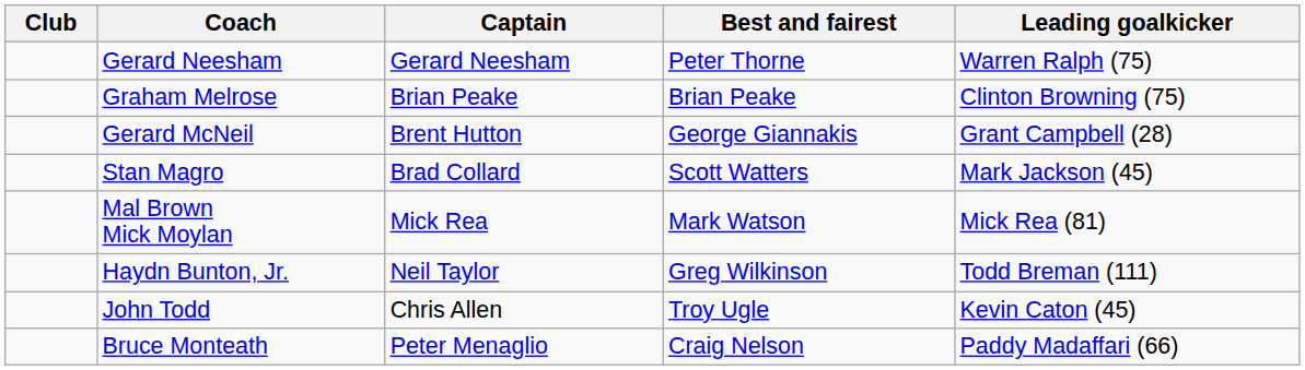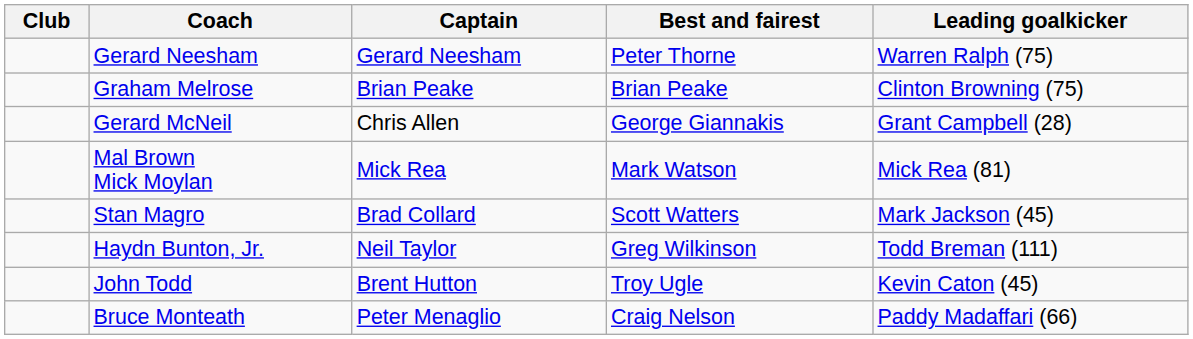 <table class="wikitable" width="100%">
 <tr>
 <th>Club</th>
 <th>Coach</th>
 <th>Captain</th>
 <th>Best and fairest</th>
 <th>Leading goalkicker</th>
 </tr>
 <tr>
 <td></td>
 <td><a href='#'>Gerard Neesham</a></td>
 <td><a href='#'>Gerard Neesham</a></td>
 <td><a href='#'>Peter Thorne</a></td>
 <td><a href='#'>Warren Ralph</a> (75)</td>
 </tr>
 <tr>
 <td></td>
 <td><a href='#'>Graham Melrose</a></td>
 <td><a href='#'>Brian Peake</a></td>
 <td><a href='#'>Brian Peake</a></td>
 <td><a href='#'>Clinton Browning</a> (75)</td>
 </tr>
 <tr>
 <td></td>
 <td><a href='#'>Gerard McNeil</a></td>
-<td><a href='#'>Brent Hutton</a></td>
+<td>Chris Allen</td>
 <td><a href='#'>George Giannakis</a></td>
 <td><a href='#'>Grant Campbell</a> (28)</td>
+</tr>
+<tr>
+<td></td>
+<td><a href='#'>Mal Brown</a><br><a href='#'>Mick Moylan</a></td>
+<td><a href='#'>Mick Rea</a></td>
+<td><a href='#'>Mark Watson</a></td>
+<td><a href='#'>Mick Rea</a> (81)</td>
 </tr>
 <tr>
 <td></td>
 <td><a href='#'>Stan Magro</a></td>
 <td><a href='#'>Brad Collard</a></td>
 <td><a href='#'>Scott Watters</a></td>
 <td><a href='#'>Mark Jackson</a> (45)</td>
-</tr>
-<tr>
-<td></td>
-<td><a href='#'>Mal Brown</a><br><a href='#'>Mick Moylan</a></td>
-<td><a href='#'>Mick Rea</a></td>
-<td><a href='#'>Mark Watson</a></td>
-<td><a href='#'>Mick Rea</a> (81)</td>
 </tr>
 <tr>
 <td></td>
 <td><a href='#'>Haydn Bunton, Jr.</a></td>
 <td><a href='#'>Neil Taylor</a></td>
 <td><a href='#'>Greg Wilkinson</a></td>
 <td><a href='#'>Todd Breman</a> (111)</td>
 </tr>
 <tr>
 <td></td>
 <td><a href='#'>John Todd</a></td>
-<td>Chris Allen</td>
+<td><a href='#'>Brent Hutton</a></td>
 <td><a href='#'>Troy Ugle</a></td>
 <td><a href='#'>Kevin Caton</a> (45)</td>
 </tr>
 <tr>
 <td></td>
 <td><a href='#'>Bruce Monteath</a></td>
 <td><a href='#'>Peter Menaglio</a></td>
 <td><a href='#'>Craig Nelson</a></td>
 <td><a href='#'>Paddy Madaffari</a> (66)</td>
 </tr>
 </table>
